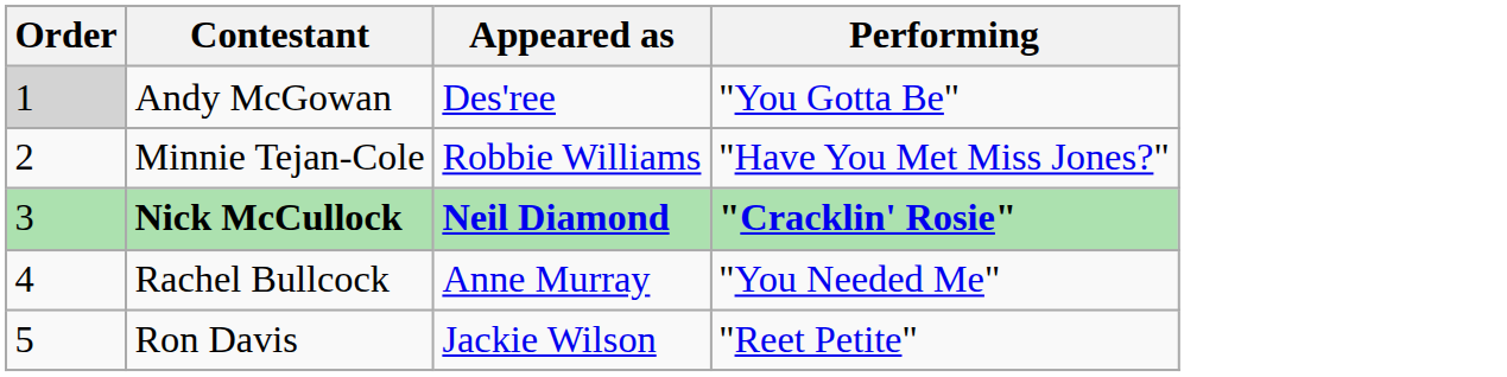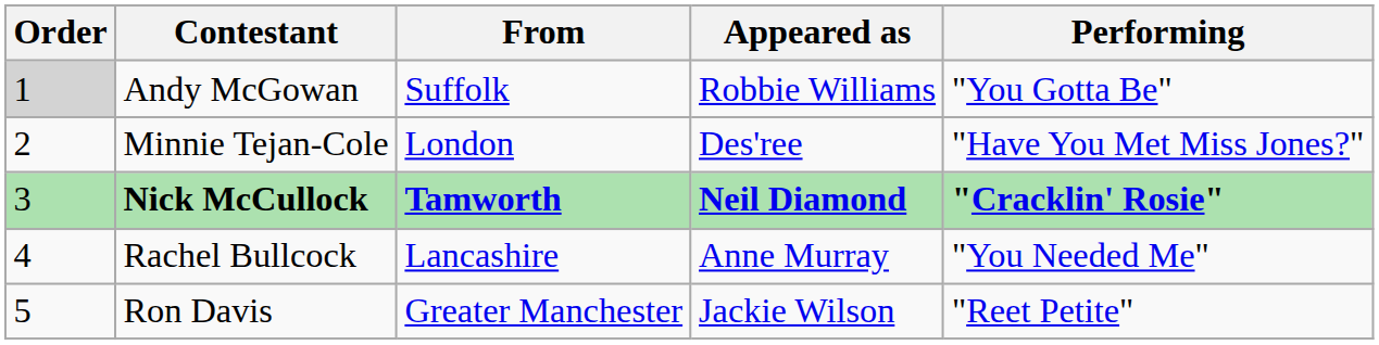 <table class="wikitable">
 <tr>
 <th>Order</th>
 <th>Contestant</th>
+<th>From</th>
 <th>Appeared as</th>
 <th>Performing</th>
 </tr>
 <tr>
 <td style="background: lightgrey;">1</td>
 <td>Andy McGowan</td>
-<td><a href='#'>Des'ree</a></td>
+<td><a href='#'>Suffolk</a></td>
+<td><a href='#'>Robbie Williams</a></td>
 <td>"<a href='#'>You Gotta Be</a>"</td>
 </tr>
 <tr>
 <td>2</td>
 <td>Minnie Tejan-Cole</td>
-<td><a href='#'>Robbie Williams</a></td>
+<td><a href='#'>London</a></td>
+<td><a href='#'>Des'ree</a></td>
 <td>"<a href='#'>Have You Met Miss Jones?</a>"</td>
 </tr>
 <tr style="background:#ACE1AF;">
 <td>3</td>
 <td><strong>Nick McCullock</strong></td>
+<td><strong><a href='#'>Tamworth</a></strong></td>
 <td><strong><a href='#'>Neil Diamond</a></strong></td>
 <td><strong>"<a href='#'>Cracklin' Rosie</a>"</strong></td>
 </tr>
 <tr>
 <td>4</td>
 <td>Rachel Bullcock</td>
+<td><a href='#'>Lancashire</a></td>
 <td><a href='#'>Anne Murray</a></td>
 <td>"<a href='#'>You Needed Me</a>"</td>
 </tr>
 <tr>
 <td>5</td>
 <td>Ron Davis</td>
+<td><a href='#'>Greater Manchester</a></td>
 <td><a href='#'>Jackie Wilson</a></td>
 <td>"<a href='#'>Reet Petite</a>"</td>
 </tr>
 </table>
